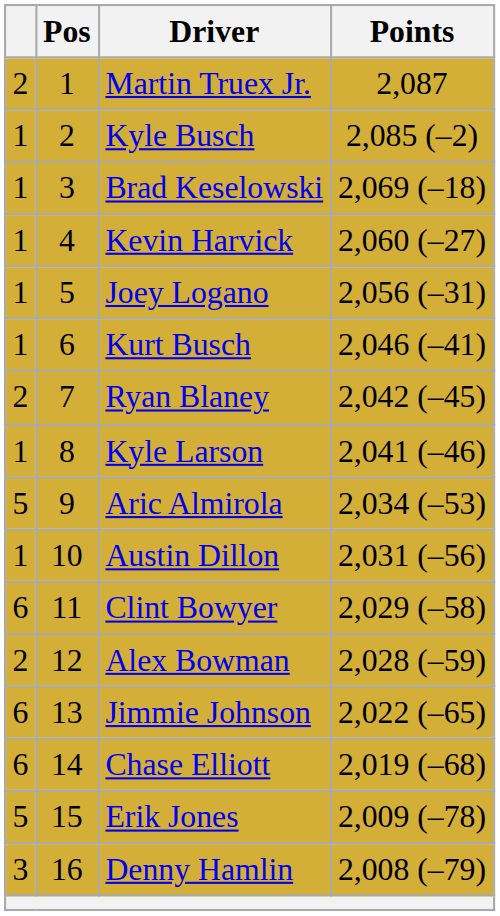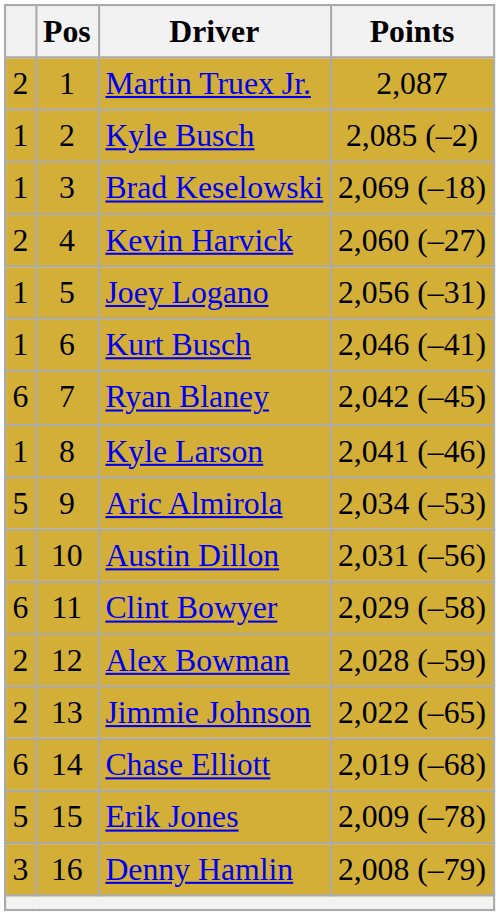 <table class="wikitable" style="font-size: 95%">
 <tr>
 <th></th>
 <th>Pos</th>
 <th>Driver</th>
 <th>Points</th>
 </tr>
 <tr style="background:#D4AF37;">
 <td align="left"> 2</td>
 <td style="text-align:center;">1</td>
 <td><a href='#'>Martin Truex Jr.</a></td>
 <td style="text-align:center;">2,087</td>
 </tr>
 <tr style="background:#D4AF37;">
 <td align="left"> 1</td>
 <td style="text-align:center;">2</td>
 <td><a href='#'>Kyle Busch</a></td>
 <td style="text-align:center;">2,085 (–2)</td>
 </tr>
 <tr style="background:#D4AF37;">
 <td align="left"> 1</td>
 <td style="text-align:center;">3</td>
 <td><a href='#'>Brad Keselowski</a></td>
 <td style="text-align:center;">2,069 (–18)</td>
 </tr>
 <tr style="background:#D4AF37;">
-<td align="left"> 1</td>
+<td align="left"> 2</td>
 <td style="text-align:center;">4</td>
 <td><a href='#'>Kevin Harvick</a></td>
 <td style="text-align:center;">2,060 (–27)</td>
 </tr>
 <tr style="background:#D4AF37;">
 <td align="left"> 1</td>
 <td style="text-align:center;">5</td>
 <td><a href='#'>Joey Logano</a></td>
 <td style="text-align:center;">2,056 (–31)</td>
 </tr>
 <tr style="background:#D4AF37;">
 <td align="left"> 1</td>
 <td style="text-align:center;">6</td>
 <td><a href='#'>Kurt Busch</a></td>
 <td style="text-align:center;">2,046 (–41)</td>
 </tr>
 <tr style="background:#D4AF37;">
-<td align="left"> 2</td>
+<td align="left"> 6</td>
 <td style="text-align:center;">7</td>
 <td><a href='#'>Ryan Blaney</a></td>
 <td style="text-align:center;">2,042 (–45)</td>
 </tr>
 <tr style="background:#D4AF37;">
 <td align="left"> 1</td>
 <td style="text-align:center;">8</td>
 <td><a href='#'>Kyle Larson</a></td>
 <td style="text-align:center;">2,041 (–46)</td>
 </tr>
 <tr style="background:#D4AF37;">
 <td align="left"> 5</td>
 <td style="text-align:center;">9</td>
 <td><a href='#'>Aric Almirola</a></td>
 <td style="text-align:center;">2,034 (–53)</td>
 </tr>
 <tr style="background:#D4AF37;">
 <td align="left"> 1</td>
 <td style="text-align:center;">10</td>
 <td><a href='#'>Austin Dillon</a></td>
 <td style="text-align:center;">2,031 (–56)</td>
 </tr>
 <tr style="background:#D4AF37;">
 <td align="left"> 6</td>
 <td style="text-align:center;">11</td>
 <td><a href='#'>Clint Bowyer</a></td>
 <td style="text-align:center;">2,029 (–58)</td>
 </tr>
 <tr style="background:#D4AF37;">
 <td align="left"> 2</td>
 <td style="text-align:center;">12</td>
 <td><a href='#'>Alex Bowman</a></td>
 <td style="text-align:center;">2,028 (–59)</td>
 </tr>
 <tr style="background:#D4AF37;">
-<td align="left"> 6</td>
+<td align="left"> 2</td>
 <td style="text-align:center;">13</td>
 <td><a href='#'>Jimmie Johnson</a></td>
 <td style="text-align:center;">2,022 (–65)</td>
 </tr>
 <tr style="background:#D4AF37;">
 <td align="left"> 6</td>
 <td style="text-align:center;">14</td>
 <td><a href='#'>Chase Elliott</a></td>
 <td style="text-align:center;">2,019 (–68)</td>
 </tr>
 <tr style="background:#D4AF37;">
 <td align="left"> 5</td>
 <td style="text-align:center;">15</td>
 <td><a href='#'>Erik Jones</a></td>
 <td style="text-align:center;">2,009 (–78)</td>
 </tr>
 <tr style="background:#D4AF37;">
 <td align="left"> 3</td>
 <td style="text-align:center;">16</td>
 <td><a href='#'>Denny Hamlin</a></td>
 <td style="text-align:center;">2,008 (–79)</td>
 </tr>
 <tr class="sortbottom">
 <th colspan="9"></th>
 </tr>
 </table>
